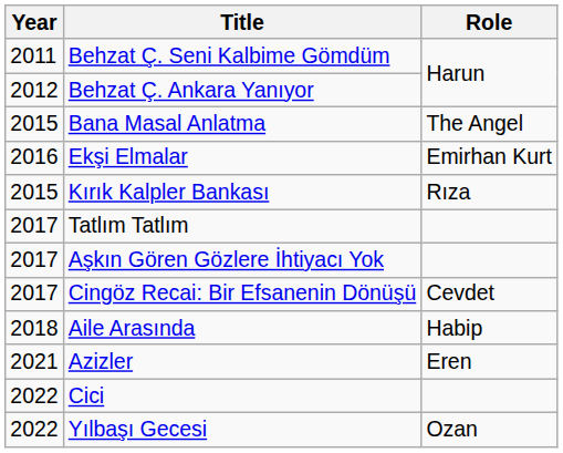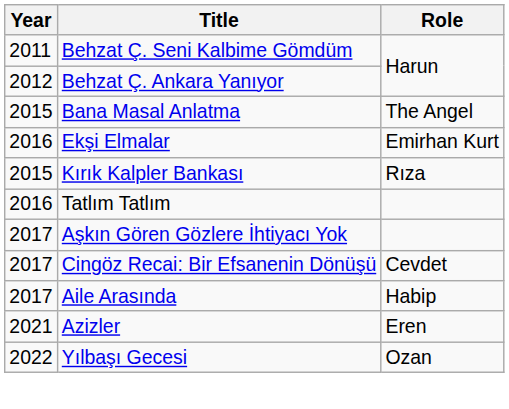 <table class="wikitable"  style="font-size: 85%;">
 <tr>
 <th>Year</th>
 <th>Title</th>
 <th>Role</th>
 </tr>
 <tr>
 <td>2011</td>
 <td><a href='#'>Behzat Ç. Seni Kalbime Gömdüm</a></td>
 <td rowspan="2">Harun</td>
 </tr>
 <tr>
 <td>2012</td>
 <td><a href='#'>Behzat Ç. Ankara Yanıyor</a></td>
 </tr>
 <tr>
 <td>2015</td>
 <td><a href='#'>Bana Masal Anlatma</a></td>
 <td>The Angel</td>
 </tr>
 <tr>
 <td>2016</td>
 <td><a href='#'>Ekşi Elmalar</a></td>
 <td>Emirhan Kurt</td>
 </tr>
 <tr>
 <td>2015</td>
 <td><a href='#'>Kırık Kalpler Bankası</a></td>
 <td>Rıza</td>
 </tr>
 <tr>
-<td>2017</td>
+<td>2016</td>
 <td>Tatlım Tatlım</td>
 <td></td>
 </tr>
 <tr>
 <td>2017</td>
 <td><a href='#'>Aşkın Gören Gözlere İhtiyacı Yok</a></td>
 <td></td>
 </tr>
 <tr>
 <td>2017</td>
 <td><a href='#'>Cingöz Recai: Bir Efsanenin Dönüşü</a></td>
 <td>Cevdet</td>
 </tr>
 <tr>
-<td>2018</td>
+<td>2017</td>
 <td><a href='#'>Aile Arasında</a></td>
 <td>Habip</td>
 </tr>
 <tr>
 <td>2021</td>
 <td><a href='#'>Azizler</a></td>
 <td>Eren</td>
 </tr>
 <tr>
 <td>2022</td>
-<td><a href='#'>Cici</a></td>
-<td></td>
-</tr>
-<tr>
-<td>2022</td>
 <td><a href='#'>Yılbaşı Gecesi</a></td>
 <td>Ozan</td>
 </tr>
 </table>
